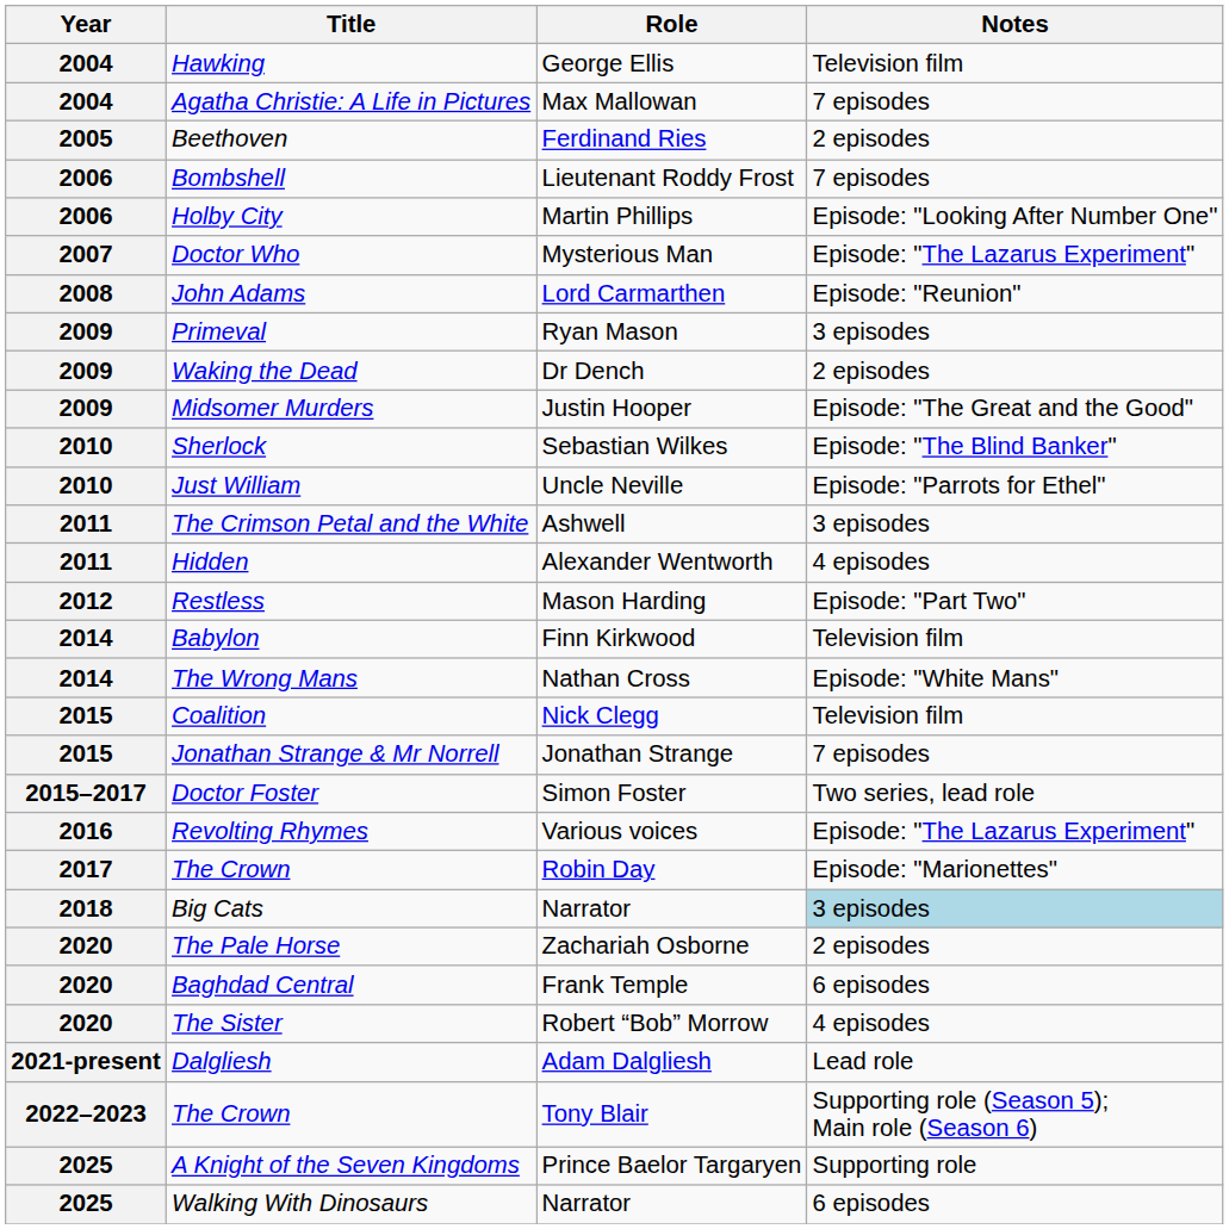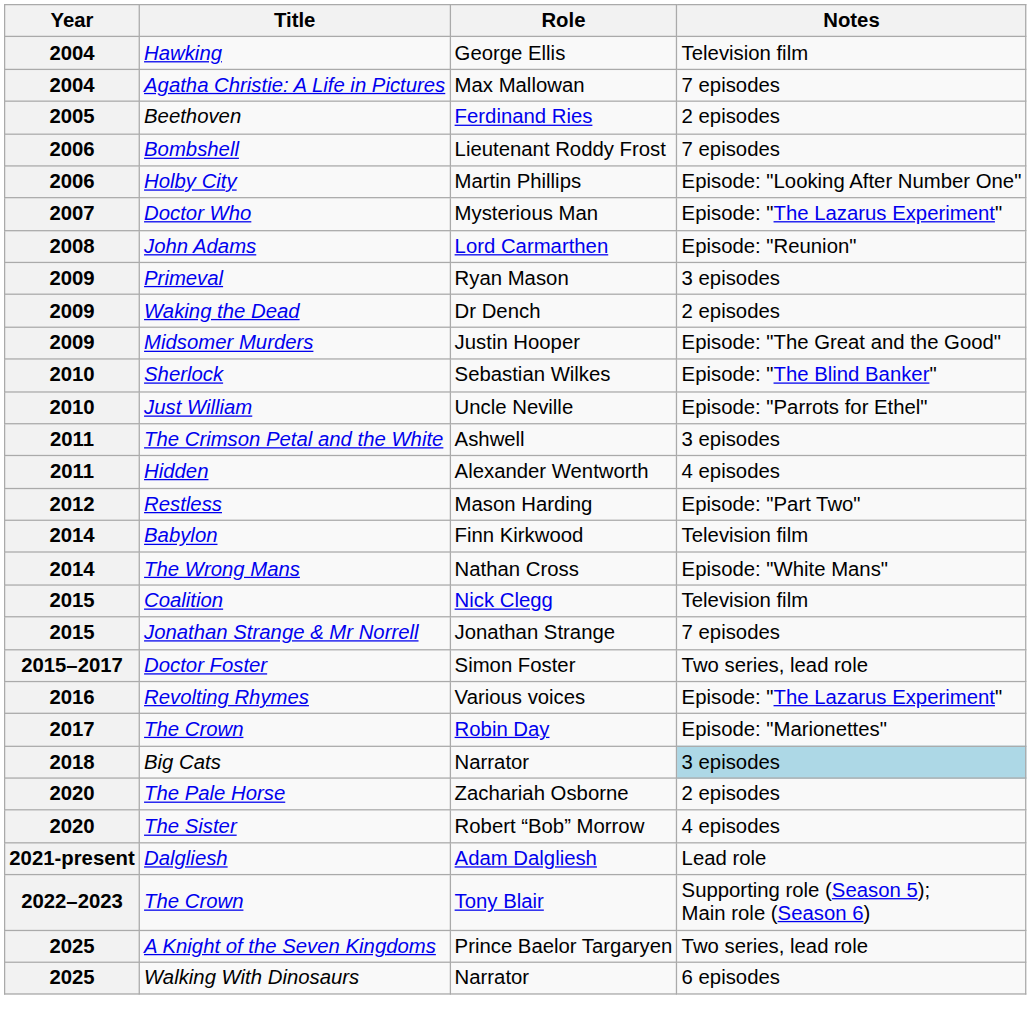 <table class="wikitable plainrowheaders sortable" style="margin-right: 0;">
 <tr>
 <th scope="col">Year</th>
 <th scope="col">Title</th>
 <th scope="col">Role</th>
 <th scope="col" class="unsortable">Notes</th>
 </tr>
 <tr>
 <th scope="row">2004</th>
 <td><em><a href='#'>Hawking</a></em></td>
 <td>George Ellis</td>
 <td>Television film</td>
 </tr>
 <tr>
 <th scope="row">2004</th>
 <td><em><a href='#'>Agatha Christie: A Life in Pictures</a></em></td>
 <td>Max Mallowan</td>
 <td>7 episodes</td>
 </tr>
 <tr>
 <th scope="row">2005</th>
 <td><em>Beethoven</em></td>
 <td><a href='#'>Ferdinand Ries</a></td>
 <td>2 episodes</td>
 </tr>
 <tr>
 <th scope="row">2006</th>
 <td><em><a href='#'>Bombshell</a></em></td>
 <td>Lieutenant Roddy Frost</td>
 <td>7 episodes</td>
 </tr>
 <tr>
 <th scope="row">2006</th>
 <td><em><a href='#'>Holby City</a></em></td>
 <td>Martin Phillips</td>
 <td>Episode: "Looking After Number One"</td>
 </tr>
 <tr>
 <th scope="row">2007</th>
 <td><em><a href='#'>Doctor Who</a></em></td>
 <td>Mysterious Man</td>
 <td>Episode: "<a href='#'>The Lazarus Experiment</a>"</td>
 </tr>
 <tr>
 <th scope="row">2008</th>
 <td><em><a href='#'>John Adams</a></em></td>
 <td><a href='#'>Lord Carmarthen</a></td>
 <td>Episode: "Reunion"</td>
 </tr>
 <tr>
 <th scope="row">2009</th>
 <td><em><a href='#'>Primeval</a></em></td>
 <td>Ryan Mason</td>
 <td>3 episodes</td>
 </tr>
 <tr>
 <th scope="row">2009</th>
 <td><em><a href='#'>Waking the Dead</a></em></td>
 <td>Dr Dench</td>
 <td>2 episodes</td>
 </tr>
 <tr>
 <th scope="row">2009</th>
 <td><em><a href='#'>Midsomer Murders</a></em></td>
 <td>Justin Hooper</td>
 <td>Episode: "The Great and the Good"</td>
 </tr>
 <tr>
 <th scope="row">2010</th>
 <td><em><a href='#'>Sherlock</a></em></td>
 <td>Sebastian Wilkes</td>
 <td>Episode: "<a href='#'>The Blind Banker</a>"</td>
 </tr>
 <tr>
 <th scope="row">2010</th>
 <td><em><a href='#'>Just William</a></em></td>
 <td>Uncle Neville</td>
 <td>Episode: "Parrots for Ethel"</td>
 </tr>
 <tr>
 <th scope="row">2011</th>
 <td><em><a href='#'>The Crimson Petal and the White</a></em></td>
 <td>Ashwell</td>
 <td>3 episodes</td>
 </tr>
 <tr>
 <th scope="row">2011</th>
 <td><em><a href='#'>Hidden</a></em></td>
 <td>Alexander Wentworth</td>
 <td>4 episodes</td>
 </tr>
 <tr>
 <th scope="row">2012</th>
 <td><em><a href='#'>Restless</a></em></td>
 <td>Mason Harding</td>
 <td>Episode: "Part Two"</td>
 </tr>
 <tr>
 <th scope="row">2014</th>
 <td><em><a href='#'>Babylon</a></em></td>
 <td>Finn Kirkwood</td>
 <td>Television film</td>
 </tr>
 <tr>
 <th scope="row">2014</th>
 <td><em><a href='#'>The Wrong Mans</a></em></td>
 <td>Nathan Cross</td>
 <td>Episode: "White Mans"</td>
 </tr>
 <tr>
 <th scope="row">2015</th>
 <td><em><a href='#'>Coalition</a></em></td>
 <td><a href='#'>Nick Clegg</a></td>
 <td>Television film</td>
 </tr>
 <tr>
 <th scope="row">2015</th>
 <td><em><a href='#'>Jonathan Strange & Mr Norrell</a></em></td>
 <td>Jonathan Strange</td>
 <td>7 episodes</td>
 </tr>
 <tr>
 <th scope="row">2015–2017</th>
 <td><em><a href='#'>Doctor Foster</a></em></td>
 <td>Simon Foster</td>
 <td>Two series, lead role</td>
 </tr>
 <tr>
 <th scope="row">2016</th>
 <td><em><a href='#'>Revolting Rhymes</a></em></td>
 <td>Various voices</td>
 <td>Episode: "<a href='#'>The Lazarus Experiment</a>"</td>
 </tr>
 <tr>
 <th scope="row">2017</th>
 <td><em><a href='#'>The Crown</a></em></td>
 <td><a href='#'>Robin Day</a></td>
 <td>Episode: "Marionettes"</td>
 </tr>
 <tr>
 <th scope="row">2018</th>
 <td><em>Big Cats</em></td>
 <td>Narrator</td>
 <td style="background: lightblue;">3 episodes</td>
 </tr>
 <tr>
 <th scope="row">2020</th>
 <td><em><a href='#'>The Pale Horse</a></em></td>
 <td>Zachariah Osborne</td>
 <td>2 episodes</td>
 </tr>
 <tr>
 <th scope="row">2020</th>
-<td><em><a href='#'>Baghdad Central</a></em></td>
-<td>Frank Temple</td>
-<td>6 episodes</td>
-</tr>
-<tr>
-<th scope="row">2020</th>
 <td><em><a href='#'>The Sister</a></em></td>
 <td>Robert “Bob” Morrow</td>
 <td>4 episodes</td>
 </tr>
 <tr>
 <th scope="row">2021-present</th>
 <td><em><a href='#'>Dalgliesh</a></em></td>
 <td><a href='#'>Adam Dalgliesh</a></td>
 <td>Lead role</td>
 </tr>
 <tr>
 <th scope="row">2022–2023</th>
 <td><em><a href='#'>The Crown</a></em></td>
 <td><a href='#'>Tony Blair</a></td>
 <td>Supporting role (<a href='#'>Season 5</a>);<br>Main role (<a href='#'>Season 6</a>)</td>
 </tr>
 <tr>
 <th scope="row">2025</th>
 <td><em><a href='#'>A Knight of the Seven Kingdoms</a></em></td>
 <td>Prince Baelor Targaryen</td>
-<td>Supporting role</td>
+<td>Two series, lead role</td>
 </tr>
 <tr>
 <th scope="row">2025</th>
 <td><em>Walking With Dinosaurs</em></td>
 <td>Narrator</td>
 <td>6 episodes</td>
 </tr>
 </table>
